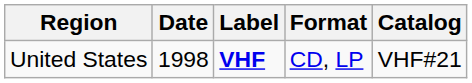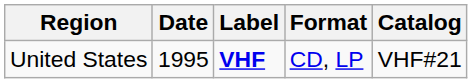 <table class="wikitable">
 <tr>
 <th>Region</th>
 <th>Date</th>
 <th>Label</th>
 <th>Format</th>
 <th>Catalog</th>
 </tr>
 <tr>
 <td>United States</td>
-<td>1998</td>
+<td>1995</td>
 <td><strong><a href='#'>VHF</a></strong></td>
 <td><a href='#'>CD</a>, <a href='#'>LP</a></td>
 <td>VHF#21</td>
 </tr>
 </table>
